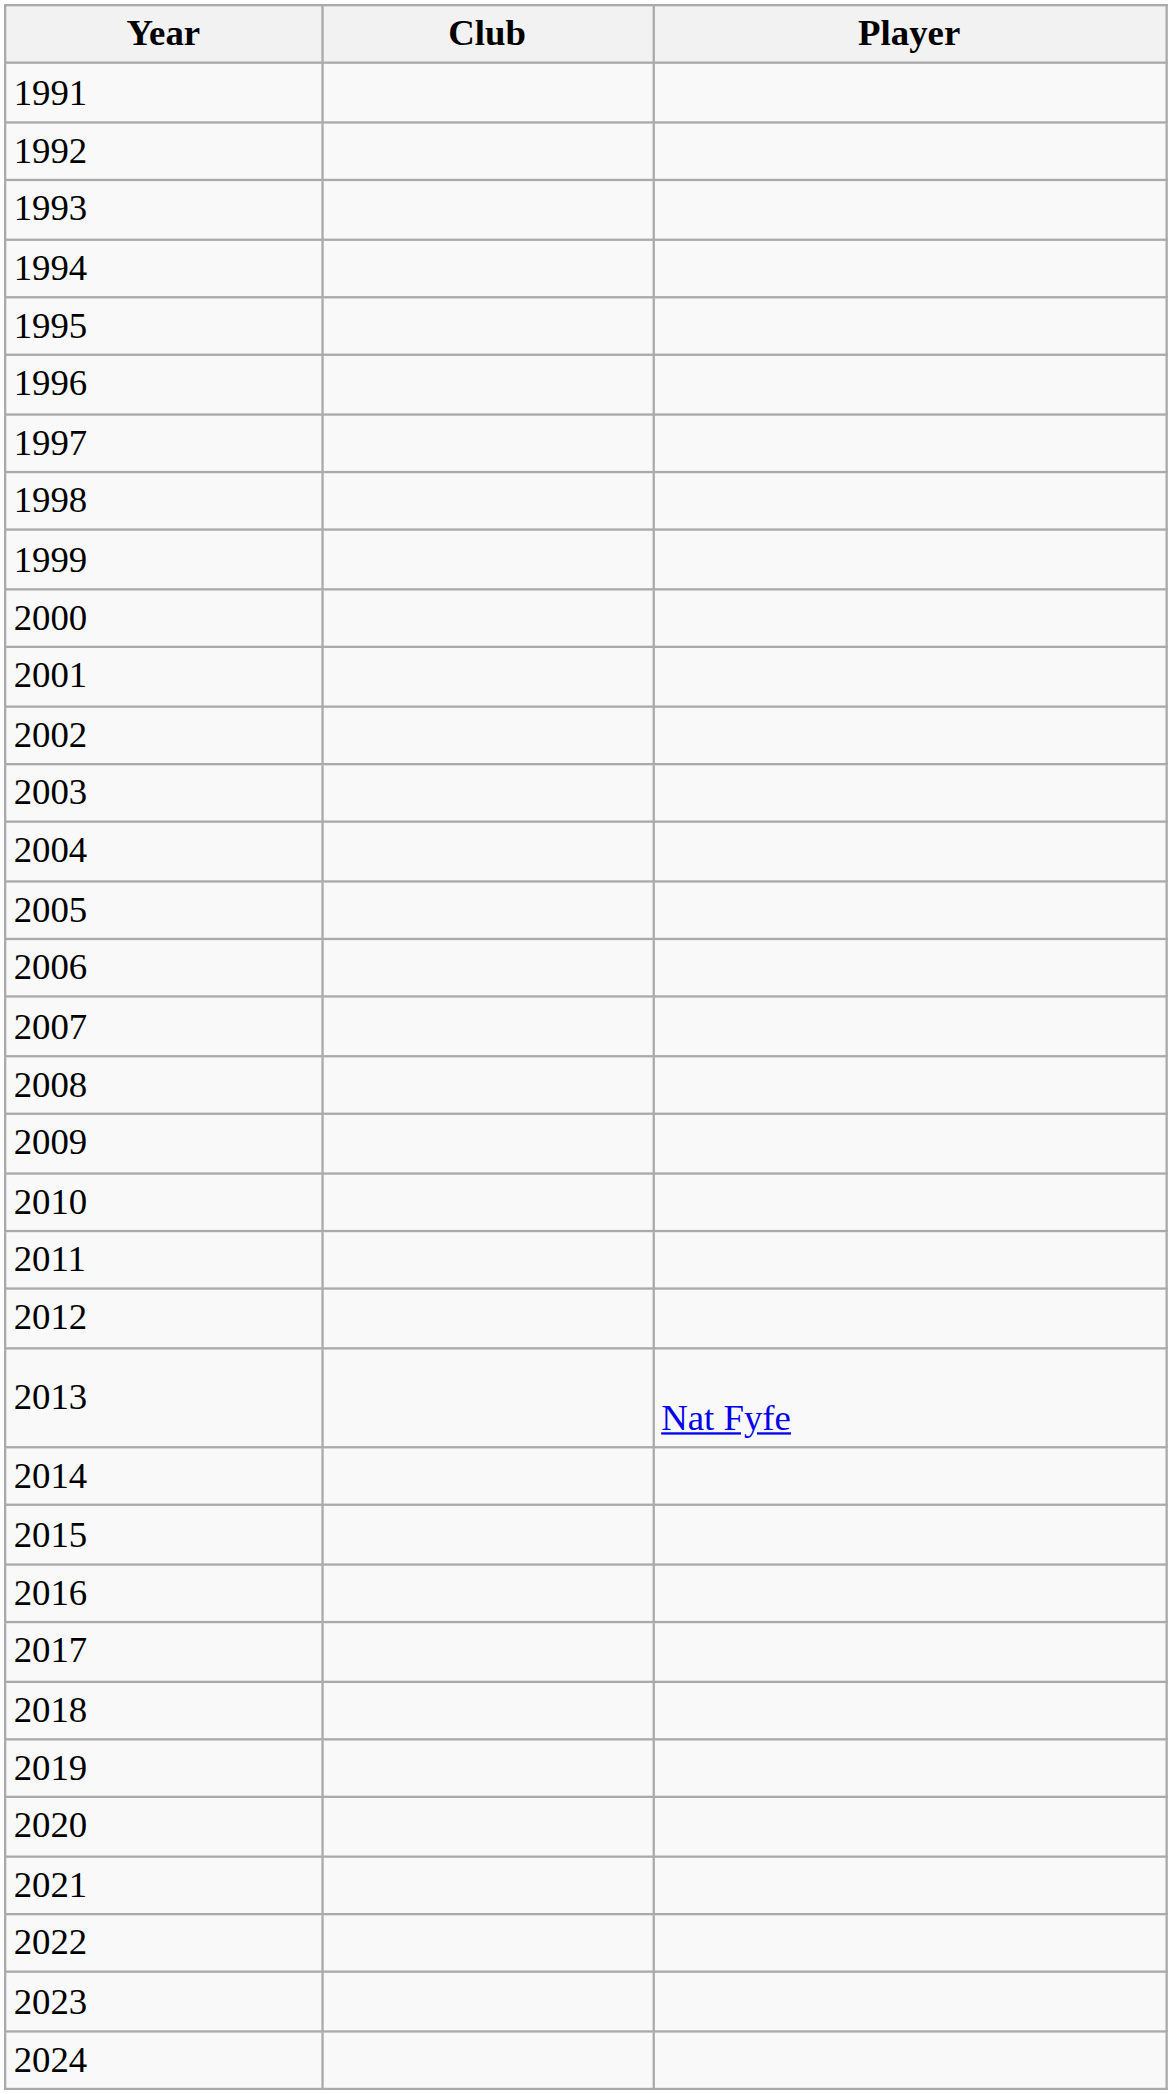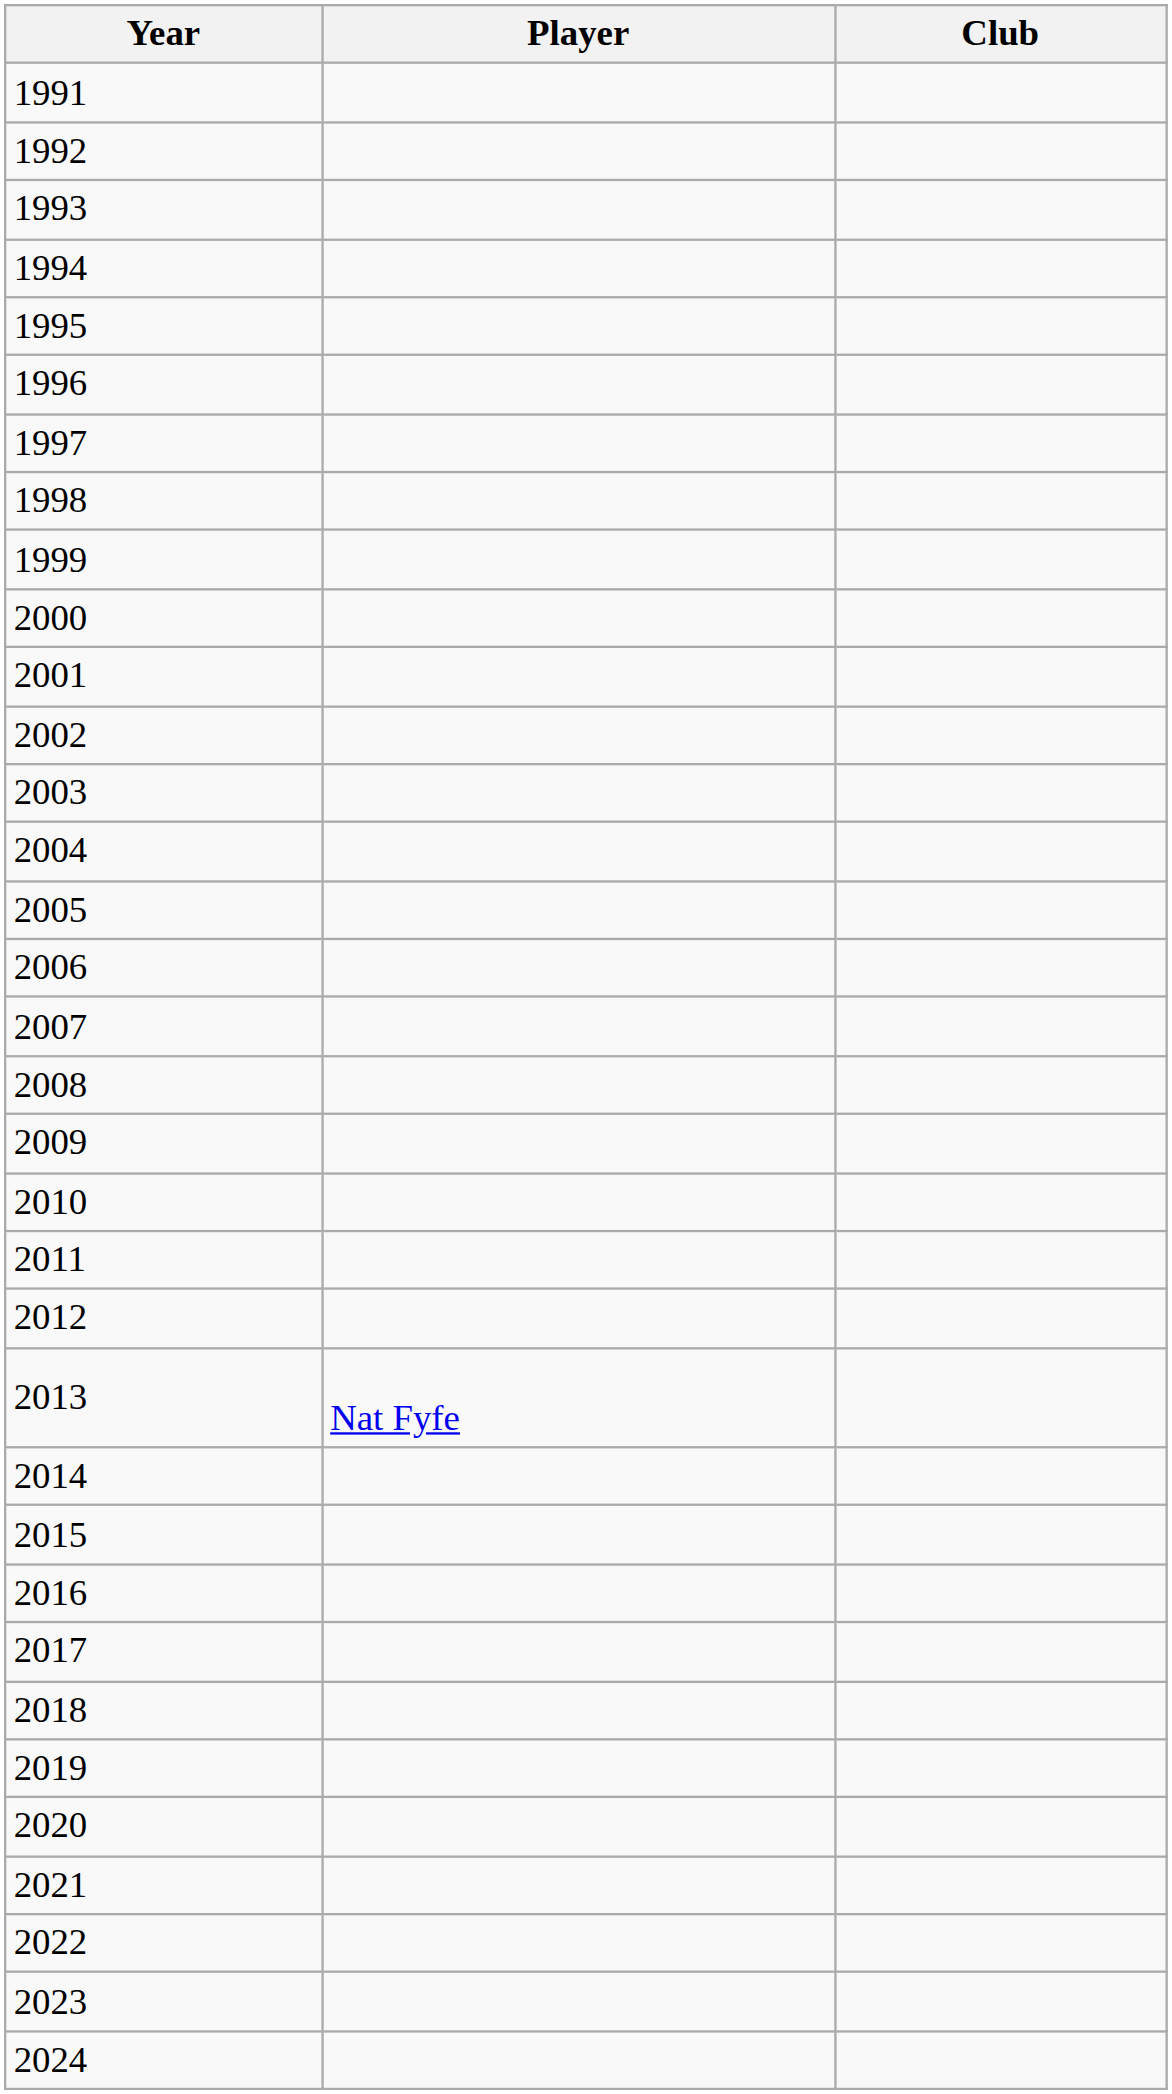 <table class="wikitable sortable" width="40%">
 <tr bgcolor="#efefef">
 <th>Year</th>
+<th>Player</th>
 <th>Club</th>
-<th>Player</th>
 </tr>
 <tr>
 <td>1991</td>
 <td></td>
 <td></td>
 </tr>
 <tr>
 <td>1992</td>
+<td> </td>
 <td></td>
-<td> </td>
 </tr>
 <tr>
 <td>1993</td>
 <td></td>
 <td></td>
 </tr>
 <tr>
 <td>1994</td>
+<td> </td>
 <td></td>
-<td> </td>
 </tr>
 <tr>
 <td>1995</td>
+<td> </td>
 <td></td>
-<td> </td>
 </tr>
 <tr>
 <td>1996</td>
 <td></td>
 <td></td>
 </tr>
 <tr>
 <td>1997</td>
 <td></td>
 <td></td>
 </tr>
 <tr>
 <td>1998</td>
 <td></td>
 <td></td>
 </tr>
 <tr>
 <td>1999</td>
+<td> </td>
 <td></td>
-<td> </td>
 </tr>
 <tr>
 <td>2000</td>
+<td> </td>
 <td></td>
-<td> </td>
 </tr>
 <tr>
 <td>2001</td>
+<td> </td>
 <td></td>
-<td> </td>
 </tr>
 <tr>
 <td>2002</td>
+<td> </td>
 <td></td>
-<td> </td>
 </tr>
 <tr>
 <td>2003</td>
 <td></td>
 <td></td>
 </tr>
 <tr>
 <td>2004</td>
 <td></td>
 <td></td>
 </tr>
 <tr>
 <td>2005</td>
+<td> </td>
 <td></td>
-<td> </td>
 </tr>
 <tr>
 <td>2006</td>
 <td></td>
 <td></td>
 </tr>
 <tr>
 <td>2007</td>
 <td></td>
 <td></td>
 </tr>
 <tr>
 <td>2008</td>
 <td></td>
 <td></td>
 </tr>
 <tr>
 <td>2009</td>
 <td></td>
 <td></td>
 </tr>
 <tr>
 <td>2010</td>
 <td></td>
 <td></td>
 </tr>
 <tr>
 <td>2011</td>
 <td></td>
 <td></td>
 </tr>
 <tr>
 <td>2012</td>
 <td></td>
 <td></td>
 </tr>
 <tr>
 <td>2013</td>
+<td><br><a href='#'>Nat Fyfe</a></td>
 <td><br></td>
-<td><br><a href='#'>Nat Fyfe</a></td>
 </tr>
 <tr>
 <td>2014</td>
 <td></td>
 <td></td>
 </tr>
 <tr>
 <td>2015</td>
 <td></td>
 <td></td>
 </tr>
 <tr>
 <td>2016</td>
 <td></td>
 <td></td>
 </tr>
 <tr>
 <td>2017</td>
 <td></td>
 <td></td>
 </tr>
 <tr>
 <td>2018</td>
 <td></td>
 <td></td>
 </tr>
 <tr>
 <td>2019</td>
 <td></td>
 <td></td>
 </tr>
 <tr>
 <td>2020</td>
 <td></td>
 <td></td>
 </tr>
 <tr>
 <td>2021</td>
 <td></td>
 <td></td>
 </tr>
 <tr>
 <td>2022</td>
 <td></td>
 <td></td>
 </tr>
 <tr>
 <td>2023</td>
 <td></td>
 <td></td>
 </tr>
 <tr>
 <td>2024</td>
 <td></td>
 <td></td>
 </tr>
 </table>
